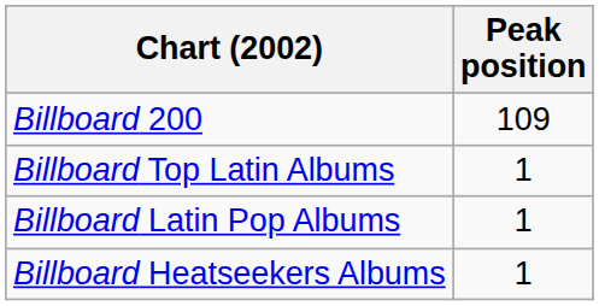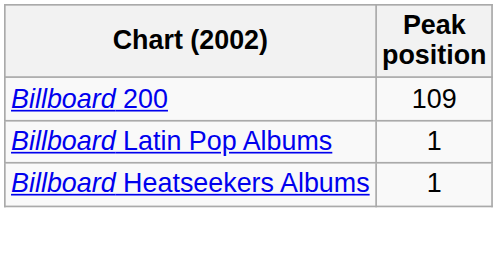 <table class="wikitable">
 <tr>
 <th>Chart (2002)</th>
 <th>Peak<br>position</th>
 </tr>
 <tr>
 <td><a href='#'><em>Billboard</em> 200</a></td>
 <td align="center">109</td>
 </tr>
 <tr>
-<td><a href='#'><em>Billboard</em> Top Latin Albums</a></td>
-<td align="center">1</td>
-</tr>
-<tr>
 <td><a href='#'><em>Billboard</em> Latin Pop Albums</a></td>
 <td align="center">1</td>
 </tr>
 <tr>
 <td><a href='#'><em>Billboard</em> Heatseekers Albums</a></td>
 <td align="center">1</td>
 </tr>
 </table>
